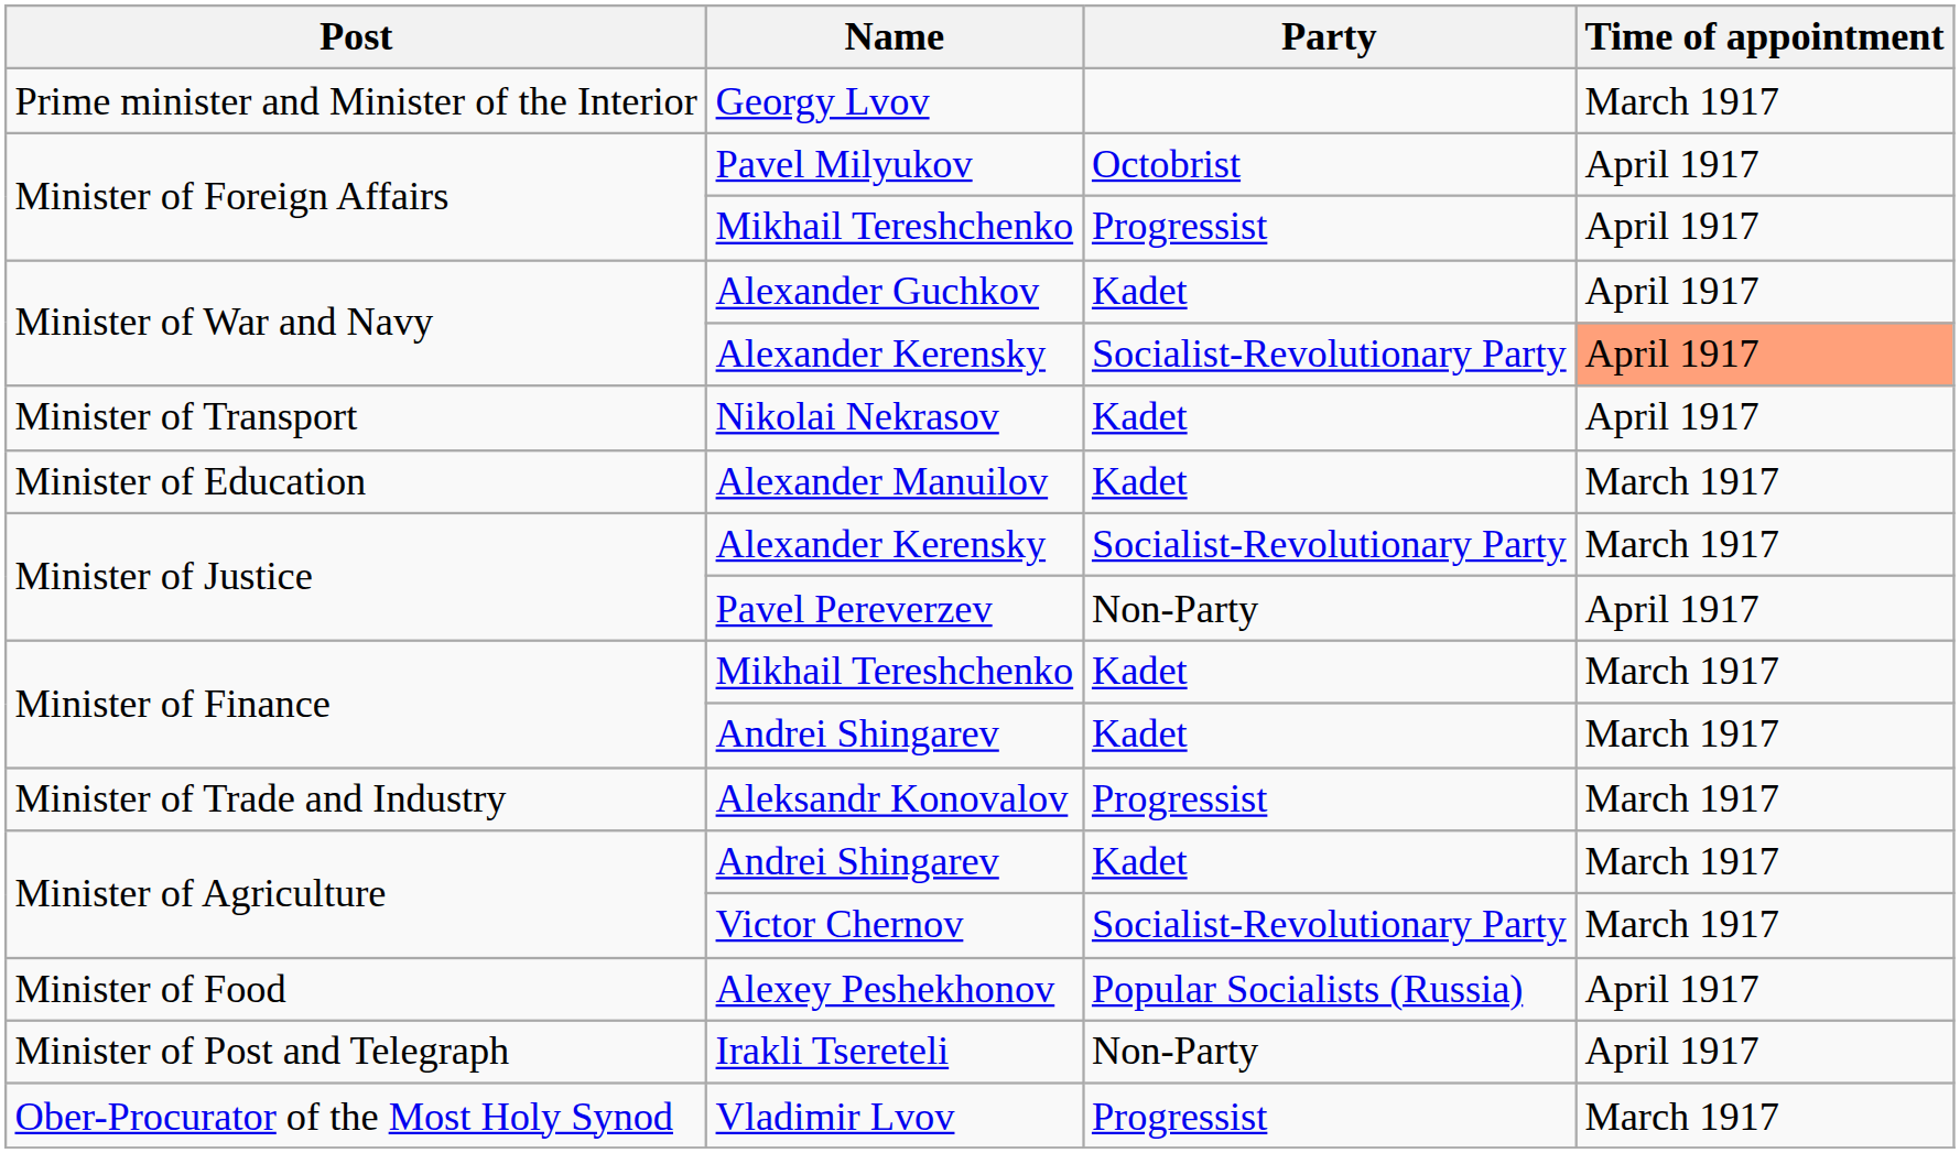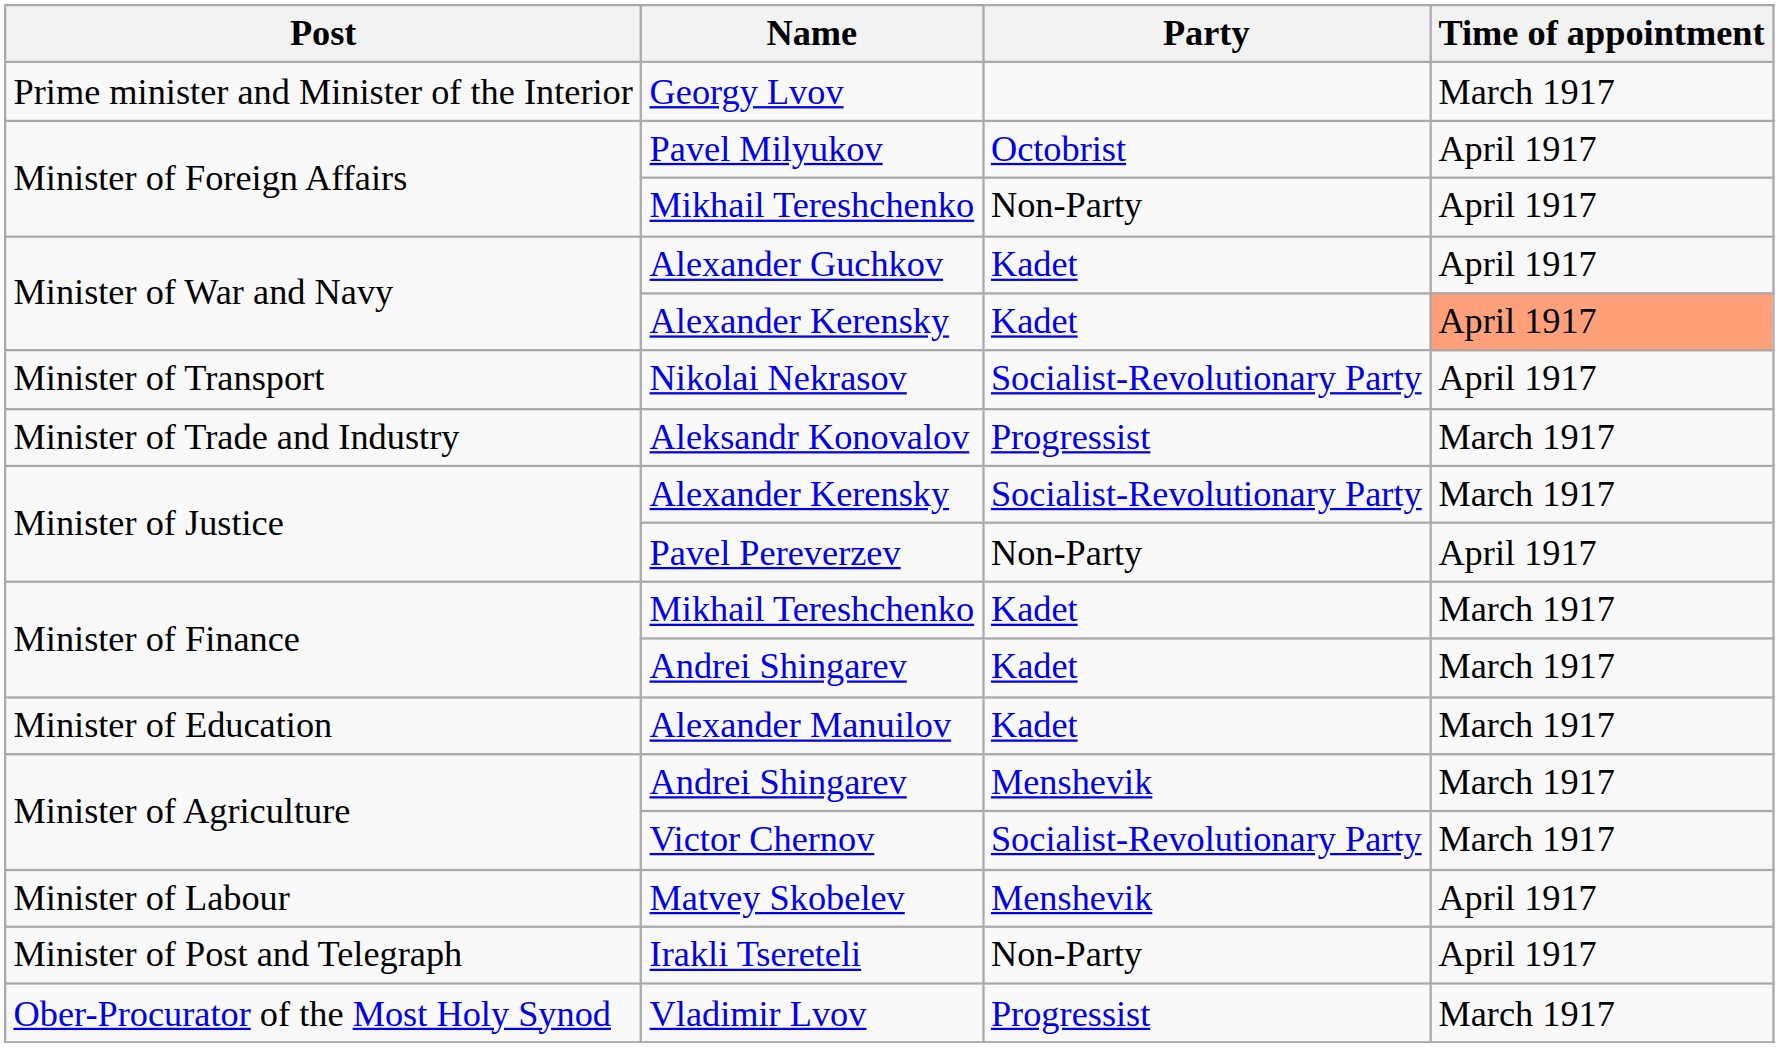 <table class="wikitable">
 <tr>
 <th>Post</th>
 <th>Name</th>
 <th>Party</th>
 <th>Time of appointment</th>
 </tr>
 <tr>
 <td>Prime minister and Minister of the Interior</td>
 <td><a href='#'>Georgy Lvov</a></td>
 <td></td>
 <td>March 1917</td>
 </tr>
 <tr>
 <td rowspan="2">Minister of Foreign Affairs</td>
 <td><a href='#'>Pavel Milyukov</a></td>
 <td><a href='#'>Octobrist</a></td>
 <td>April 1917</td>
 </tr>
 <tr>
 <td><a href='#'>Mikhail Tereshchenko</a></td>
-<td><a href='#'>Progressist</a></td>
+<td>Non-Party</td>
 <td>April 1917</td>
 </tr>
 <tr>
 <td rowspan="2">Minister of War and Navy</td>
 <td><a href='#'>Alexander Guchkov</a></td>
 <td><a href='#'>Kadet</a></td>
 <td>April 1917</td>
 </tr>
 <tr>
 <td><a href='#'>Alexander Kerensky</a></td>
-<td><a href='#'>Socialist-Revolutionary Party</a></td>
+<td><a href='#'>Kadet</a></td>
 <td style="background: lightsalmon;">April 1917</td>
 </tr>
 <tr>
 <td>Minister of Transport</td>
 <td><a href='#'>Nikolai Nekrasov</a></td>
-<td><a href='#'>Kadet</a></td>
+<td><a href='#'>Socialist-Revolutionary Party</a></td>
 <td>April 1917</td>
 </tr>
 <tr>
-<td>Minister of Education</td>
-<td><a href='#'>Alexander Manuilov</a></td>
-<td><a href='#'>Kadet</a></td>
+<td>Minister of Trade and Industry</td>
+<td><a href='#'>Aleksandr Konovalov</a></td>
+<td><a href='#'>Progressist</a></td>
 <td>March 1917</td>
 </tr>
 <tr>
 <td rowspan="2">Minister of Justice</td>
 <td><a href='#'>Alexander Kerensky</a></td>
 <td><a href='#'>Socialist-Revolutionary Party</a></td>
 <td>March 1917</td>
 </tr>
 <tr>
 <td><a href='#'>Pavel Pereverzev</a></td>
 <td>Non-Party</td>
 <td>April 1917</td>
 </tr>
 <tr>
 <td rowspan="2">Minister of Finance</td>
 <td><a href='#'>Mikhail Tereshchenko</a></td>
 <td><a href='#'>Kadet</a></td>
 <td>March 1917</td>
 </tr>
 <tr>
 <td><a href='#'>Andrei Shingarev</a></td>
 <td><a href='#'>Kadet</a></td>
 <td>March 1917</td>
 </tr>
 <tr>
-<td>Minister of Trade and Industry</td>
-<td><a href='#'>Aleksandr Konovalov</a></td>
-<td><a href='#'>Progressist</a></td>
+<td>Minister of Education</td>
+<td><a href='#'>Alexander Manuilov</a></td>
+<td><a href='#'>Kadet</a></td>
 <td>March 1917</td>
 </tr>
 <tr>
 <td rowspan="2">Minister of Agriculture</td>
 <td><a href='#'>Andrei Shingarev</a></td>
-<td><a href='#'>Kadet</a></td>
+<td><a href='#'>Menshevik</a></td>
 <td>March 1917</td>
 </tr>
 <tr>
 <td><a href='#'>Victor Chernov</a></td>
 <td><a href='#'>Socialist-Revolutionary Party</a></td>
 <td>March 1917</td>
 </tr>
 <tr>
-<td>Minister of Food</td>
-<td><a href='#'>Alexey Peshekhonov</a></td>
-<td><a href='#'>Popular Socialists (Russia)</a></td>
+<td>Minister of Labour</td>
+<td><a href='#'>Matvey Skobelev</a></td>
+<td><a href='#'>Menshevik</a></td>
 <td>April 1917</td>
 </tr>
 <tr>
 <td>Minister of Post and Telegraph</td>
 <td><a href='#'>Irakli Tsereteli</a></td>
 <td>Non-Party</td>
 <td>April 1917</td>
 </tr>
 <tr>
 <td><a href='#'>Ober-Procurator</a> of the <a href='#'>Most Holy Synod</a></td>
 <td><a href='#'>Vladimir Lvov</a></td>
 <td><a href='#'>Progressist</a></td>
 <td>March 1917</td>
 </tr>
 <tr Tsars disapproval of the [Nicholas signed tsar] (Russia) intermediate the Minister of justice (II)>
 </tr>
 </table>
